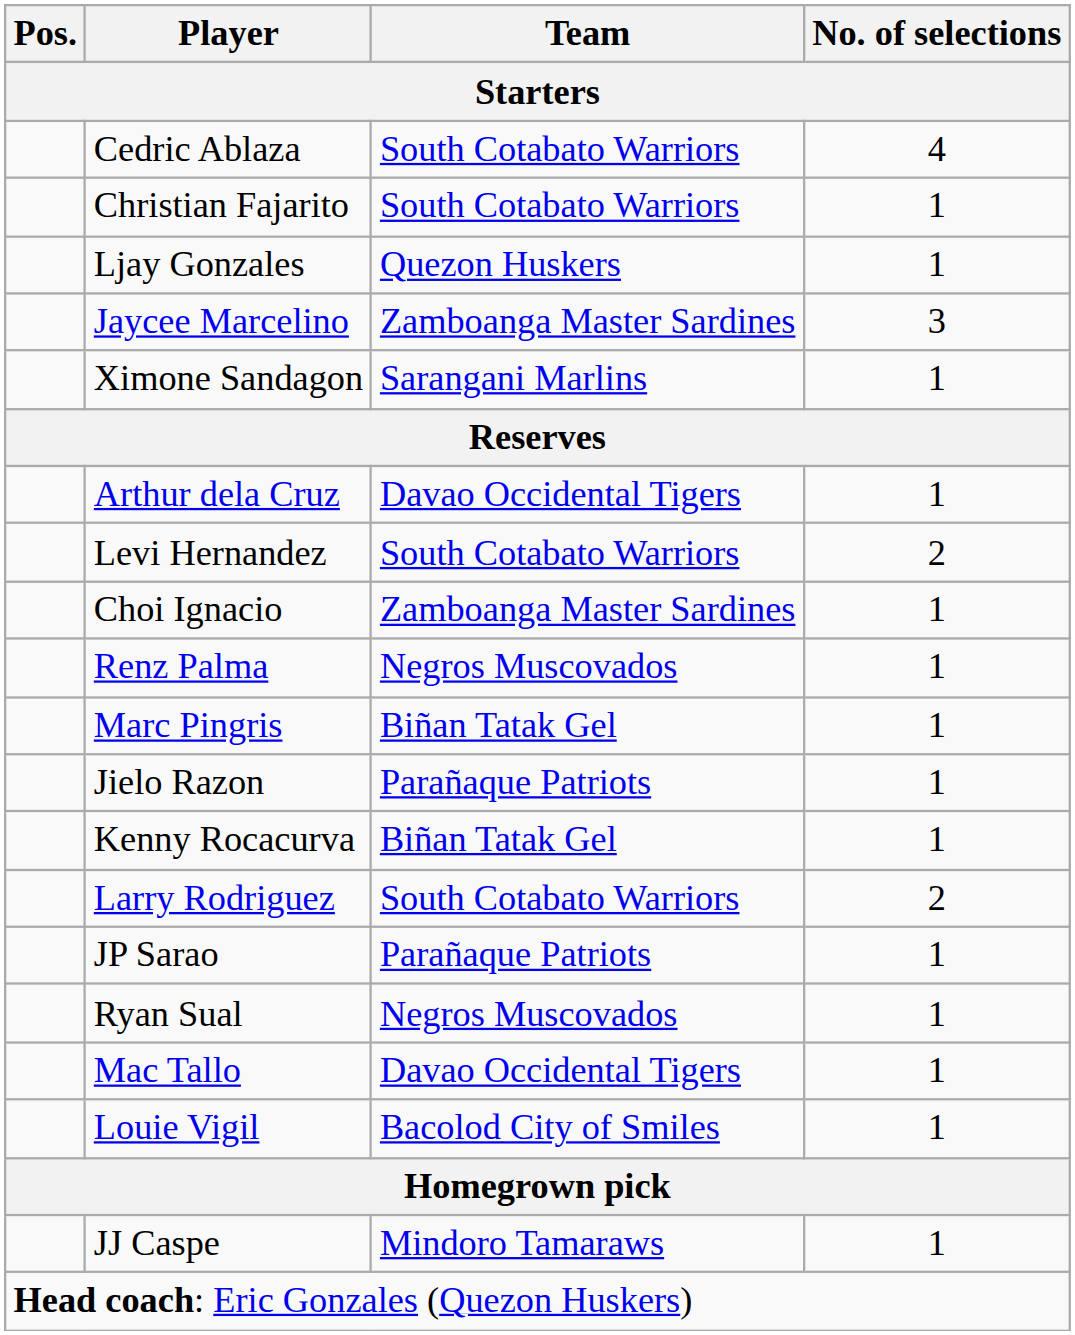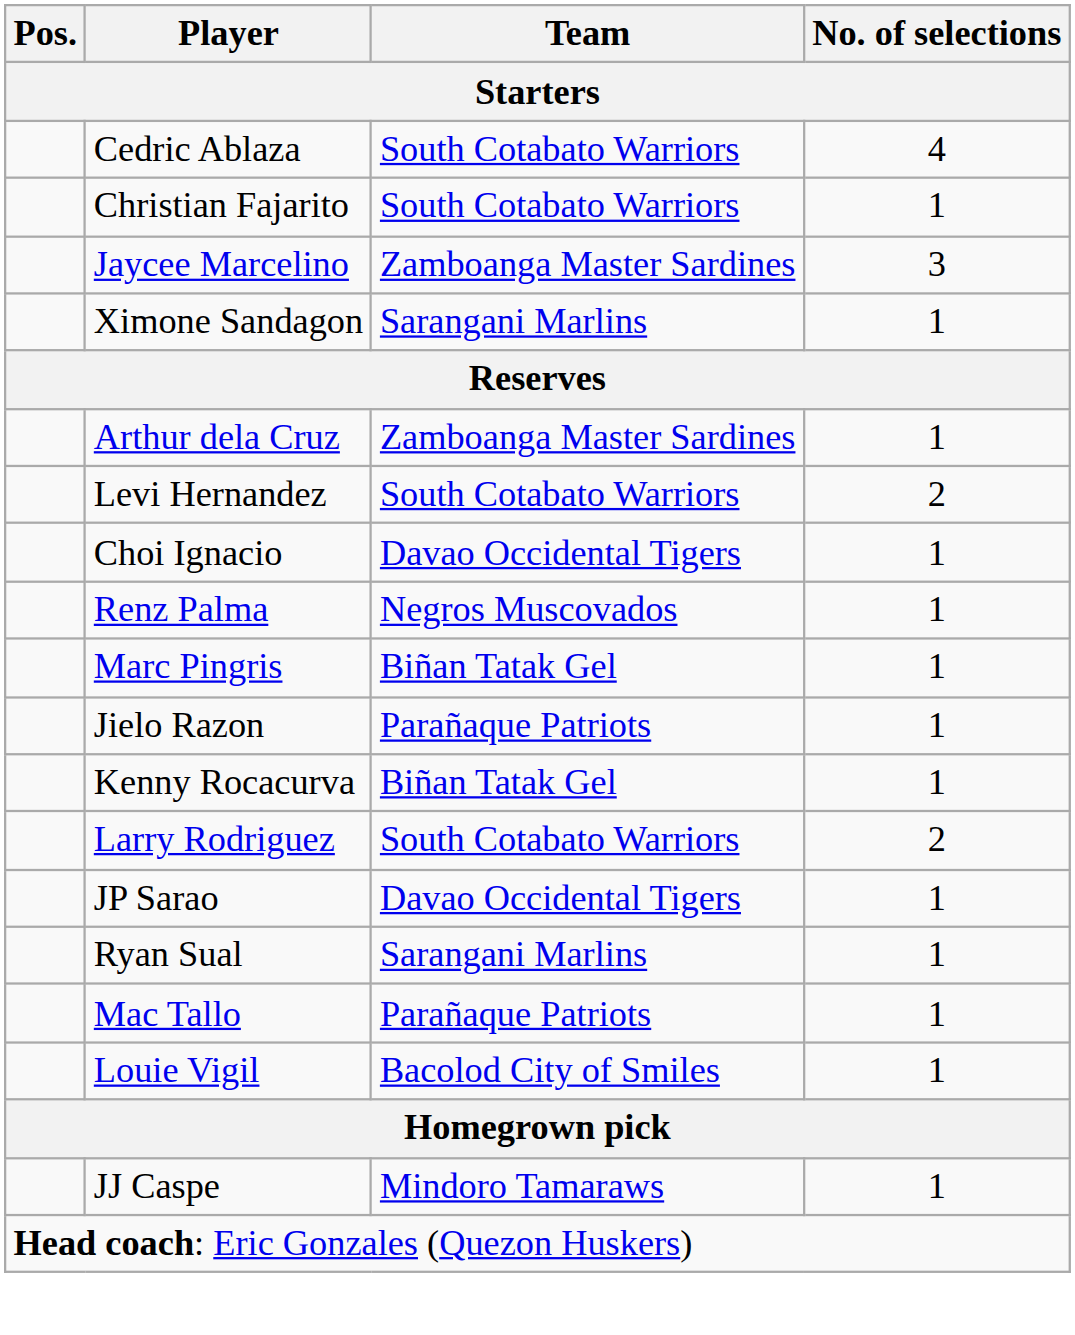 <table class="wikitable">
 <tr>
 <th>Pos.</th>
 <th>Player</th>
 <th>Team</th>
 <th>No. of selections</th>
 </tr>
 <tr>
 <th colspan=4>Starters</th>
 </tr>
 <tr>
 <td></td>
 <td>Cedric Ablaza</td>
 <td><a href='#'>South Cotabato Warriors</a></td>
 <td align=center>4</td>
 </tr>
 <tr>
 <td></td>
 <td>Christian Fajarito</td>
 <td><a href='#'>South Cotabato Warriors</a></td>
 <td align=center>1</td>
 </tr>
 <tr>
 <td></td>
-<td>Ljay Gonzales</td>
-<td><a href='#'>Quezon Huskers</a></td>
-<td align=center>1</td>
-</tr>
-<tr>
-<td></td>
 <td><a href='#'>Jaycee Marcelino</a></td>
 <td><a href='#'>Zamboanga Master Sardines</a></td>
 <td align=center>3</td>
 </tr>
 <tr>
 <td></td>
 <td>Ximone Sandagon</td>
 <td><a href='#'>Sarangani Marlins</a></td>
 <td align=center>1</td>
 </tr>
 <tr>
 <th colspan=4>Reserves</th>
 </tr>
 <tr>
 <td></td>
 <td><a href='#'>Arthur dela Cruz</a></td>
-<td><a href='#'>Davao Occidental Tigers</a></td>
+<td><a href='#'>Zamboanga Master Sardines</a></td>
 <td align=center>1</td>
 </tr>
 <tr>
 <td></td>
 <td>Levi Hernandez</td>
 <td><a href='#'>South Cotabato Warriors</a></td>
 <td align=center>2</td>
 </tr>
 <tr>
 <td></td>
 <td>Choi Ignacio</td>
-<td><a href='#'>Zamboanga Master Sardines</a></td>
+<td><a href='#'>Davao Occidental Tigers</a></td>
 <td align=center>1</td>
 </tr>
 <tr>
 <td></td>
 <td><a href='#'>Renz Palma</a></td>
 <td><a href='#'>Negros Muscovados</a></td>
 <td align=center>1</td>
 </tr>
 <tr>
 <td></td>
 <td><a href='#'>Marc Pingris</a></td>
 <td><a href='#'>Biñan Tatak Gel</a></td>
 <td align=center>1</td>
 </tr>
 <tr>
 <td></td>
 <td>Jielo Razon</td>
 <td><a href='#'>Parañaque Patriots</a></td>
 <td align=center>1</td>
 </tr>
 <tr>
 <td></td>
 <td>Kenny Rocacurva</td>
 <td><a href='#'>Biñan Tatak Gel</a></td>
 <td align=center>1</td>
 </tr>
 <tr>
 <td></td>
 <td><a href='#'>Larry Rodriguez</a></td>
 <td><a href='#'>South Cotabato Warriors</a></td>
 <td align=center>2</td>
 </tr>
 <tr>
 <td></td>
 <td>JP Sarao</td>
-<td><a href='#'>Parañaque Patriots</a></td>
+<td><a href='#'>Davao Occidental Tigers</a></td>
 <td align=center>1</td>
 </tr>
 <tr>
 <td></td>
 <td>Ryan Sual</td>
-<td><a href='#'>Negros Muscovados</a></td>
+<td><a href='#'>Sarangani Marlins</a></td>
 <td align=center>1</td>
 </tr>
 <tr>
 <td></td>
 <td><a href='#'>Mac Tallo</a></td>
-<td><a href='#'>Davao Occidental Tigers</a></td>
+<td><a href='#'>Parañaque Patriots</a></td>
 <td align=center>1</td>
 </tr>
 <tr>
 <td></td>
 <td><a href='#'>Louie Vigil</a></td>
 <td><a href='#'>Bacolod City of Smiles</a></td>
 <td align=center>1</td>
 </tr>
 <tr>
 <th colspan=4>Homegrown pick</th>
 </tr>
 <tr>
 <td></td>
 <td>JJ Caspe</td>
 <td><a href='#'>Mindoro Tamaraws</a></td>
 <td align=center>1</td>
 </tr>
 <tr>
 <td colspan=4><strong>Head coach</strong>: <a href='#'>Eric Gonzales</a> (<a href='#'>Quezon Huskers</a>)</td>
 </tr>
 </table>
